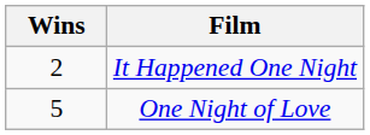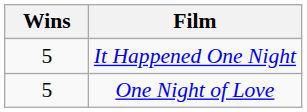 <table class="wikitable plainrowheaders" style="text-align: center; margin-right:1em;">
 <tr>
 <th scope="col" style="width:55px;">Wins</th>
 <th scope="col" style="text-align:center;">Film</th>
 </tr>
 <tr>
-<td>2</td>
+<td>5</td>
 <td><em><a href='#'>It Happened One Night</a></em></td>
 </tr>
 <tr>
 <td>5</td>
 <td><em><a href='#'>One Night of Love</a></em></td>
 </tr>
 </table>
